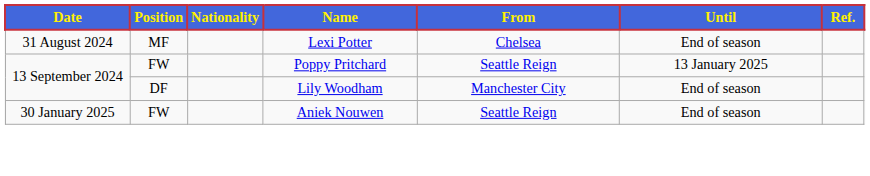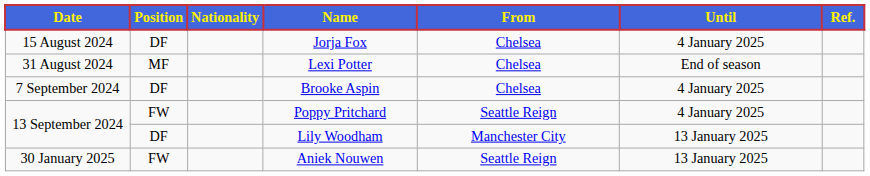 <table class="wikitable" style="text-align:center; font-size:90%; ">
 <tr>
 <th style="background:#4267DC;color:#FFF000;border:2px solid #C7313C; width:120px;">Date</th>
 <th style="background:#4267DC;color:#FFF000;border:2px solid #C7313C; width:50px;">Position</th>
 <th style="background:#4267DC;color:#FFF000;border:2px solid #C7313C; width:50px;">Nationality</th>
 <th style="background:#4267DC;color:#FFF000;border:2px solid #C7313C; width:150px;">Name</th>
 <th style="background:#4267DC;color:#FFF000;border:2px solid #C7313C; width:200px;">From</th>
 <th style="background:#4267DC;color:#FFF000;border:2px solid #C7313C; width:200px;">Until</th>
 <th style="background:#4267DC;color:#FFF000;border:2px solid #C7313C; width:35px;">Ref.</th>
 </tr>
 <tr>
+<td>15 August 2024</td>
+<td>DF</td>
+<td></td>
+<td><a href='#'>Jorja Fox</a></td>
+<td> <a href='#'>Chelsea</a></td>
+<td>4 January 2025</td>
+<td></td>
+</tr>
+<tr>
 <td>31 August 2024</td>
 <td>MF</td>
 <td></td>
 <td><a href='#'>Lexi Potter</a></td>
 <td> <a href='#'>Chelsea</a></td>
 <td>End of season</td>
 <td></td>
 </tr>
 <tr>
+<td>7 September 2024</td>
+<td>DF</td>
+<td></td>
+<td><a href='#'>Brooke Aspin</a></td>
+<td> <a href='#'>Chelsea</a></td>
+<td>4 January 2025</td>
+<td></td>
+</tr>
+<tr>
 <td rowspan=2>13 September 2024</td>
 <td>FW</td>
 <td></td>
 <td><a href='#'>Poppy Pritchard</a></td>
 <td> <a href='#'>Seattle Reign</a></td>
-<td>13 January 2025</td>
+<td>4 January 2025</td>
 <td></td>
 </tr>
 <tr>
 <td>DF</td>
 <td></td>
 <td><a href='#'>Lily Woodham</a></td>
 <td> <a href='#'>Manchester City</a></td>
-<td>End of season</td>
+<td>13 January 2025</td>
 <td></td>
 </tr>
 <tr>
 <td>30 January 2025</td>
 <td>FW</td>
 <td></td>
 <td><a href='#'>Aniek Nouwen</a></td>
 <td> <a href='#'>Seattle Reign</a></td>
-<td>End of season</td>
+<td>13 January 2025</td>
 <td></td>
 </tr>
 </table>
